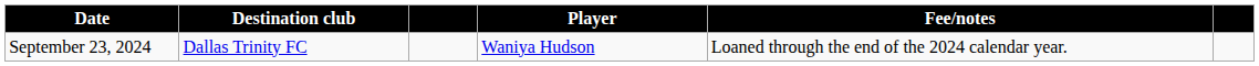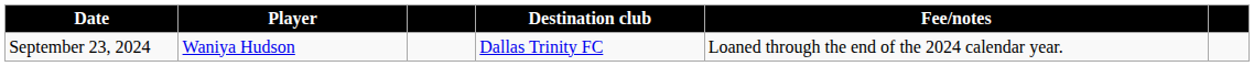 <table class="wikitable sortable" style="text-align:left;">
 <tr>
 <th style="background:#000; color:#fff; width:150px;" data-sort-type="date">Date</th>
+<th style="background:#000; color:#fff; width:200px;">Player</th>
+<th style="background:#000; color:#fff; width:55px;"></th>
 <th style="background:#000; color:#fff; width:200px;">Destination club</th>
-<th style="background:#000; color:#fff; width:55px;"></th>
-<th style="background:#000; color:#fff; width:200px;">Player</th>
 <th style="background:#000; color:#fff; width:450px;">Fee/notes</th>
 <th style="background:#000; color:#fff; width:30px;"></th>
 </tr>
 <tr>
 <td>September 23, 2024</td>
+<td> <a href='#'>Waniya Hudson</a></td>
+<td align="center"></td>
 <td> <a href='#'>Dallas Trinity FC</a></td>
-<td align="center"></td>
-<td> <a href='#'>Waniya Hudson</a></td>
 <td>Loaned through the end of the 2024 calendar year.</td>
 <td></td>
 </tr>
 </table>
